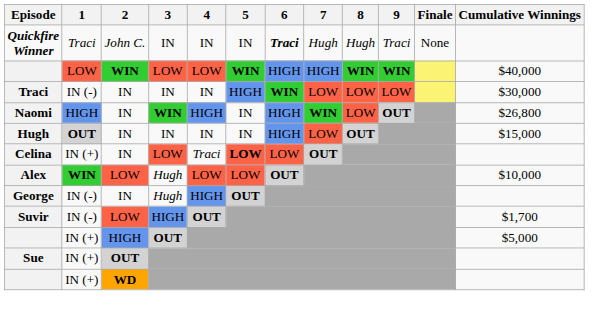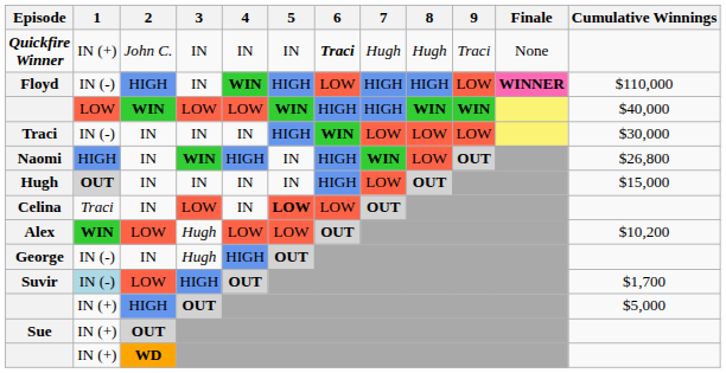 <table class="wikitable" style="text-align:center" align="center">
 <tr>
 <th>Episode</th>
 <th>1</th>
 <th>2</th>
 <th>3</th>
 <th>4</th>
 <th>5</th>
 <th>6</th>
 <th>7</th>
 <th>8</th>
 <th>9</th>
 <th>Finale</th>
 <th>Cumulative Winnings</th>
 </tr>
 <tr>
 <td><strong><em>Quickfire</em></strong><br><strong><em>Winner</em></strong></td>
-<td><em>Traci</em></td>
+<td>IN (+)</td>
 <td><em>John C.</em></td>
 <td>IN</td>
 <td>IN</td>
 <td>IN</td>
 <td><strong><em>Traci</em></strong></td>
 <td><em>Hugh</em></td>
 <td><em>Hugh</em></td>
 <td><em>Traci</em></td>
 <td>None</td>
 <td></td>
+</tr>
+<tr>
+<th>Floyd</th>
+<td>IN (-)</td>
+<td style="background:cornflowerblue;">HIGH</td>
+<td>IN</td>
+<td style="background:limegreen;"><strong>WIN</strong></td>
+<td style="background:cornflowerblue;">HIGH</td>
+<td style="background:tomato;">LOW</td>
+<td style="background:cornflowerblue;">HIGH</td>
+<td style="background:cornflowerblue;">HIGH</td>
+<td style="background:tomato;">LOW</td>
+<td style="background:hotpink;"><strong>WINNER</strong></td>
+<td>$110,000</td>
 </tr>
 <tr>
 <th></th>
 <td style="background:tomato;">LOW</td>
 <td style="background:limegreen;"><strong>WIN</strong></td>
 <td style="background:tomato;">LOW</td>
 <td style="background:tomato;">LOW</td>
 <td style="background:limegreen;"><strong>WIN</strong></td>
 <td style="background:cornflowerblue;">HIGH</td>
 <td style="background:cornflowerblue;">HIGH</td>
 <td style="background:limegreen;"><strong>WIN</strong></td>
 <td style="background:limegreen;"><strong>WIN</strong></td>
 <td style="background:#FBF373;"></td>
 <td>$40,000</td>
 </tr>
 <tr>
 <th>Traci</th>
 <td>IN (-)</td>
 <td>IN</td>
 <td>IN</td>
 <td>IN</td>
 <td style="background:cornflowerblue;">HIGH</td>
 <td style="background:limegreen;"><strong>WIN</strong></td>
 <td style="background:tomato;">LOW</td>
 <td style="background:tomato;">LOW</td>
 <td style="background:tomato;">LOW</td>
 <td style="background:#FBF373;"></td>
 <td>$30,000</td>
 </tr>
 <tr>
 <th>Naomi</th>
 <td style="background:cornflowerblue;">HIGH</td>
 <td>IN</td>
 <td style="background:limegreen;"><strong>WIN</strong></td>
 <td style="background:cornflowerblue;">HIGH</td>
 <td>IN</td>
 <td style="background:cornflowerblue;">HIGH</td>
 <td style="background:limegreen;"><strong>WIN</strong></td>
 <td style="background:tomato;">LOW</td>
 <td style="background:lightgrey;"><strong>OUT</strong></td>
 <td style="background:darkgray;"></td>
 <td>$26,800</td>
 </tr>
 <tr>
 <th>Hugh</th>
 <td style="background:lightgrey;"><strong>OUT</strong></td>
 <td>IN</td>
 <td>IN</td>
 <td>IN</td>
 <td>IN</td>
 <td style="background:cornflowerblue;">HIGH</td>
 <td style="background:tomato;">LOW</td>
 <td style="background:lightgrey;"><strong>OUT</strong></td>
 <td colspan="2" style="background:darkgray;"></td>
 <td>$15,000</td>
 </tr>
 <tr>
 <th>Celina</th>
-<td>IN (+)</td>
+<td><em>Traci</em></td>
 <td>IN</td>
 <td style="background:tomato;">LOW</td>
-<td><em>Traci</em></td>
+<td>IN</td>
 <td style="background:tomato;"><strong>LOW</strong></td>
 <td style="background:tomato;">LOW</td>
 <td style="background:lightgrey;"><strong>OUT</strong></td>
 <td colspan="3" style="background:darkgray;"></td>
 <td></td>
 </tr>
 <tr>
 <th>Alex</th>
 <td style="background:limegreen;"><strong>WIN</strong></td>
 <td style="background:tomato;">LOW</td>
 <td><em>Hugh</em></td>
 <td style="background:tomato;">LOW</td>
 <td style="background:tomato;">LOW</td>
 <td style="background:lightgrey;"><strong>OUT</strong></td>
 <td colspan="4" style="background:darkgray;"></td>
-<td>$10,000</td>
+<td>$10,200</td>
 </tr>
 <tr>
 <th>George</th>
 <td>IN (-)</td>
 <td>IN</td>
 <td><em>Hugh</em></td>
 <td style="background:cornflowerblue;">HIGH</td>
 <td style="background:lightgrey;"><strong>OUT</strong></td>
 <td colspan="5" style="background:darkgray;"></td>
 <td></td>
 </tr>
 <tr>
 <th>Suvir</th>
-<td>IN (-)</td>
+<td style="background: lightblue;">IN (-)</td>
 <td style="background:tomato;">LOW</td>
 <td style="background:cornflowerblue;">HIGH</td>
 <td style="background:lightgrey;"><strong>OUT</strong></td>
 <td colspan="6" style="background:darkgray;"></td>
 <td>$1,700</td>
 </tr>
 <tr>
 <th></th>
 <td>IN (+)</td>
 <td style="background:cornflowerblue;">HIGH</td>
 <td style="background:lightgrey;"><strong>OUT</strong></td>
 <td colspan="7" style="background:darkgray;"></td>
 <td>$5,000</td>
 </tr>
 <tr>
 <th>Sue</th>
 <td>IN (+)</td>
 <td style="background:lightgrey;"><strong>OUT</strong></td>
 <td colspan="8" style="background:darkgray;"></td>
 <td></td>
 </tr>
 <tr>
 <th></th>
 <td>IN (+)</td>
 <td style="background:orange;"><strong>WD</strong></td>
 <td colspan="8" style="background:darkgray;"></td>
 <td></td>
 </tr>
 </table>
